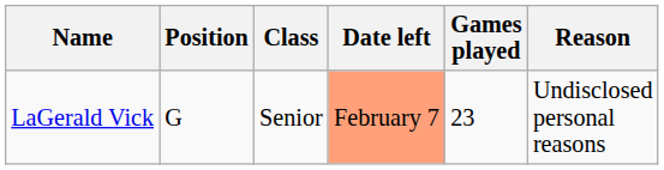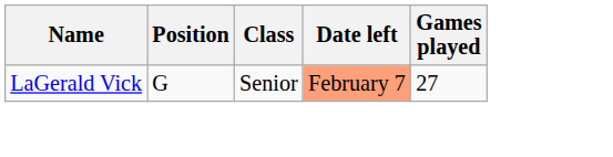 <table class="wikitable">
 <tr>
 <th>Name</th>
 <th>Position</th>
 <th>Class</th>
 <th>Date left</th>
 <th>Games<br>played</th>
-<th>Reason</th>
 </tr>
 <tr>
 <td><a href='#'>LaGerald Vick</a></td>
 <td>G</td>
 <td>Senior</td>
 <td style="background: lightsalmon;">February 7</td>
-<td>23</td>
-<td>Undisclosed<br>personal<br>reasons</td>
+<td>27</td>
 </tr>
 </table>
